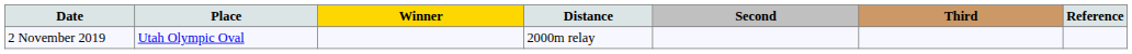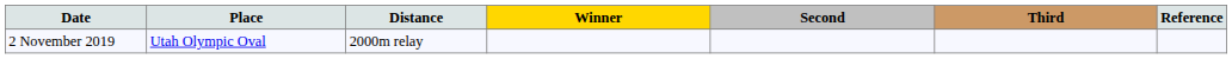 <table bgcolor="#f7f8ff" cellpadding="3" cellspacing="0" border="1" style="font-size: 95%; border: gray solid 1px; border-collapse: collapse;">
 <tr bgcolor="#cccccc" (1>
 <td width="150" align="center" bgcolor="#dce5e5"><strong>Date</strong></td>
 <td width="220" align="center" bgcolor="#dce5e5"><strong>Place</strong></td>
+<td width="150" align="center" bgcolor="#dce5e5"><strong>Distance</strong></td>
 <td align="center" bgcolor="gold" width="250"><strong>Winner</strong></td>
-<td width="150" align="center" bgcolor="#dce5e5"><strong>Distance</strong></td>
 <td align="center" bgcolor="silver" width="250"><strong>Second</strong></td>
 <td width="250" align="center" bgcolor="#cc9966"><strong>Third</strong></td>
 <td width="30" align="center" bgcolor="#dce5e5"><strong>Reference</strong></td>
 </tr>
 <tr align="left">
 <td>2 November 2019</td>
 <td><a href='#'>Utah Olympic Oval</a></td>
+<td>2000m relay</td>
 <td></td>
-<td>2000m relay</td>
 <td></td>
 <td></td>
 <td> </td>
 </tr>
 </table>
